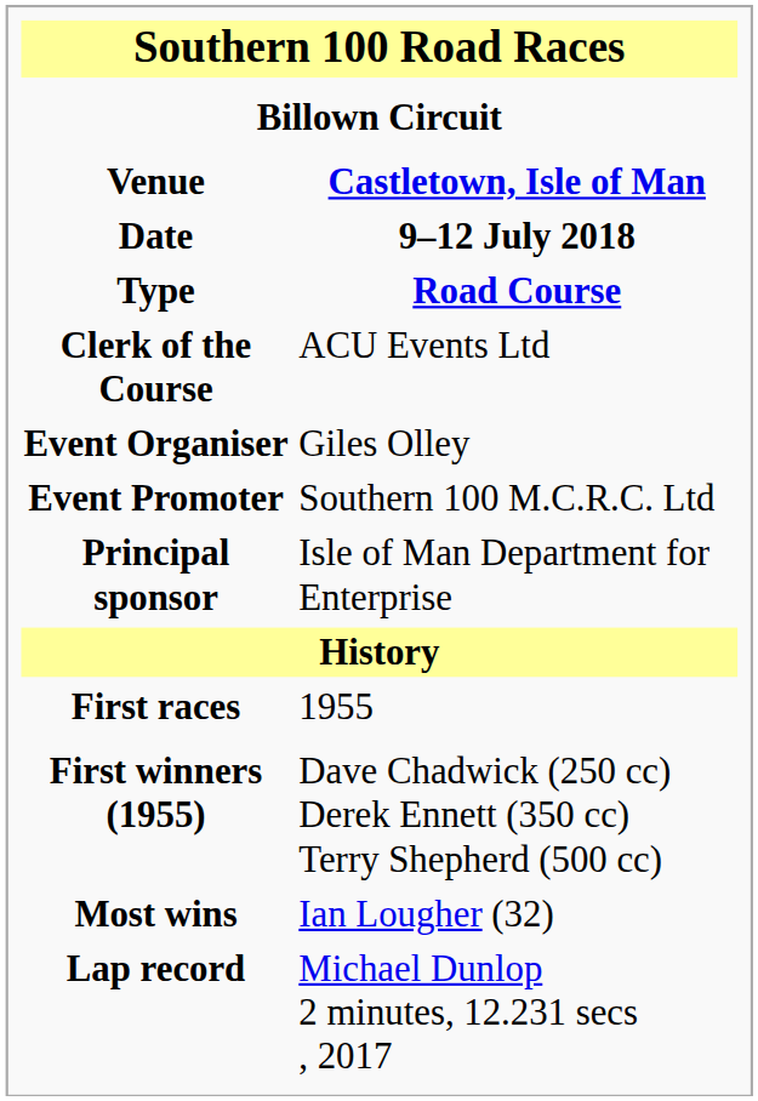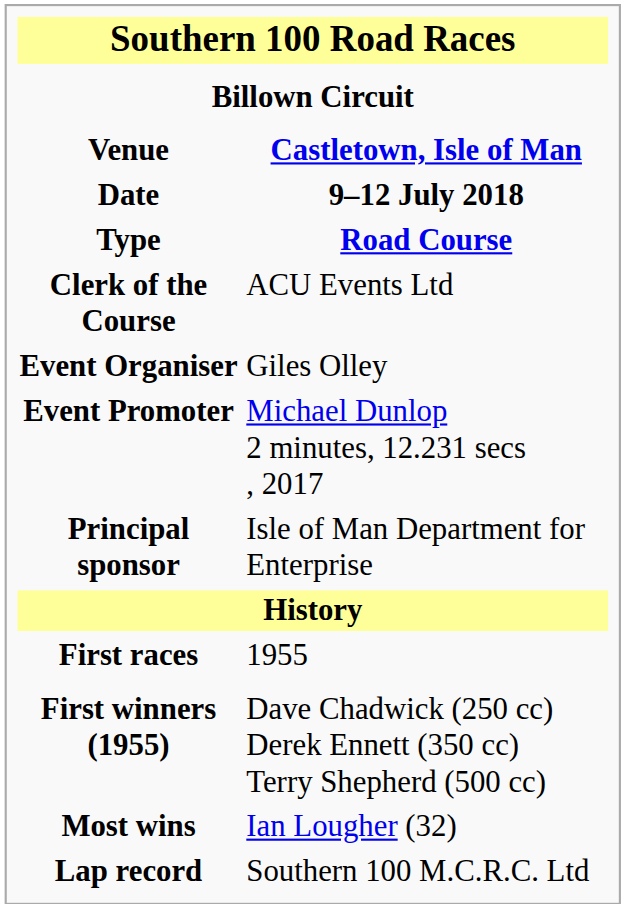 <table class="infobox" style="width:20em; font-size:90%;">
 <tr>
 <th colspan="2" style="background: #ffff99;"><div><big><span>Southern 100 Road Races</span></big></div></th>
 </tr>
 <tr>
 <th colspan="2"></th>
 </tr>
 <tr>
 <th colspan="2"><div><span>Billown Circuit</span></div></th>
 </tr>
 <tr>
 <th colspan="2"></th>
 </tr>
 <tr>
 <th>Venue</th>
 <th><a href='#'>Castletown, Isle of Man</a></th>
 </tr>
 <tr>
 <th>Date</th>
 <th>9–12 July 2018</th>
 </tr>
 <tr>
 <th>Type</th>
 <th><a href='#'>Road Course</a></th>
 </tr>
 <tr>
 <th>Clerk of the Course</th>
 <td valign="top">ACU Events Ltd</td>
 </tr>
 <tr>
 <th>Event Organiser</th>
 <td valign="top">Giles Olley</td>
 </tr>
 <tr>
 <th>Event Promoter</th>
-<td>Southern 100 M.C.R.C. Ltd</td>
+<td valign="top"><a href='#'>Michael Dunlop</a><br>2 minutes, 12.231 secs<br> , 2017</td>
 </tr>
 <tr>
 <th>Principal sponsor</th>
 <td valign="top">Isle of Man Department for Enterprise</td>
 </tr>
 <tr>
 <th colspan="2" style="background: #ffff99;" align=center><div><span>History</span></div></th>
 </tr>
 <tr>
 <th>First races</th>
 <td valign="top">1955</td>
 </tr>
 <tr>
 <th></th>
 </tr>
 <tr>
 <th>First winners (1955)</th>
 <td valign="top">Dave Chadwick (250 cc)<br> Derek Ennett (350 cc)<br>Terry Shepherd (500 cc)</td>
 </tr>
 <tr>
 <th>Most wins</th>
 <td valign="top"><a href='#'>Ian Lougher</a> (32)</td>
 </tr>
 <tr>
 <th>Lap record</th>
-<td valign="top"><a href='#'>Michael Dunlop</a><br>2 minutes, 12.231 secs<br> , 2017</td>
+<td>Southern 100 M.C.R.C. Ltd</td>
 </tr>
 </table>
